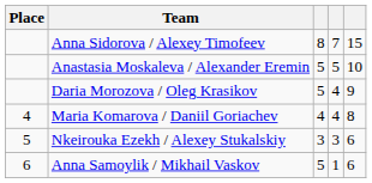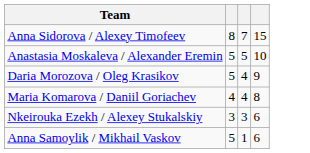 <table class="wikitable">
 <tr>
-<th>Place</th>
 <th>Team</th>
 <th></th>
 <th></th>
 <th></th>
 </tr>
 <tr>
-<td align=center></td>
 <td> <a href='#'>Anna Sidorova</a> / <a href='#'>Alexey Timofeev</a></td>
 <td>8</td>
 <td>7</td>
 <td>15</td>
 </tr>
 <tr>
-<td align=center></td>
 <td> <a href='#'>Anastasia Moskaleva</a> / <a href='#'>Alexander Eremin</a></td>
 <td>5</td>
 <td>5</td>
 <td>10</td>
 </tr>
 <tr>
-<td align=center></td>
 <td> <a href='#'>Daria Morozova</a> / <a href='#'>Oleg Krasikov</a></td>
 <td>5</td>
 <td>4</td>
 <td>9</td>
 </tr>
 <tr>
-<td align=center>4</td>
 <td> <a href='#'>Maria Komarova</a> / <a href='#'>Daniil Goriachev</a></td>
 <td>4</td>
 <td>4</td>
 <td>8</td>
 </tr>
 <tr>
-<td align=center>5</td>
 <td> <a href='#'>Nkeirouka Ezekh</a> / <a href='#'>Alexey Stukalskiy</a></td>
 <td>3</td>
 <td>3</td>
 <td>6</td>
 </tr>
 <tr>
-<td align=center>6</td>
 <td> <a href='#'>Anna Samoylik</a> / <a href='#'>Mikhail Vaskov</a></td>
 <td>5</td>
 <td>1</td>
 <td>6</td>
 </tr>
 </table>
